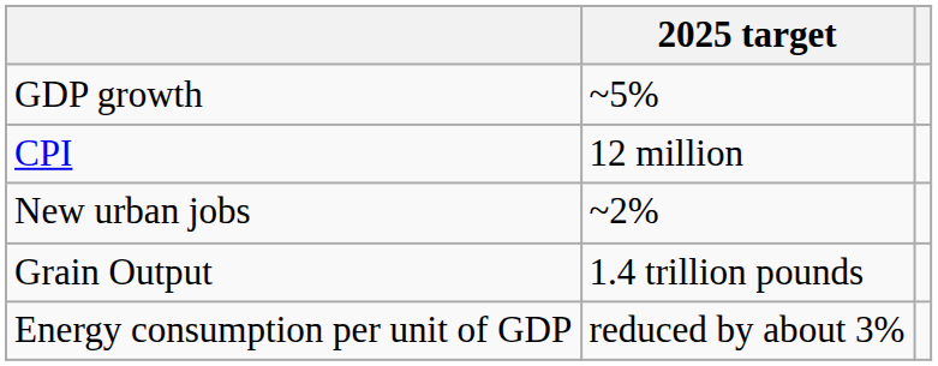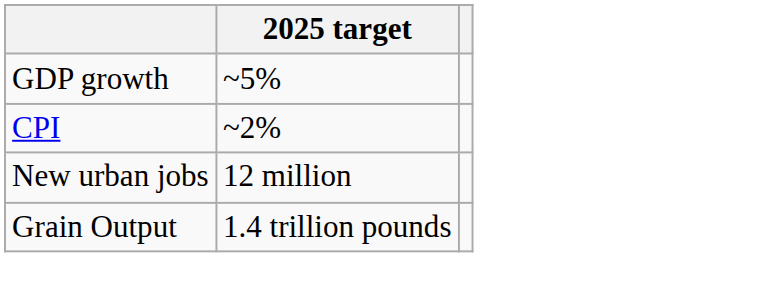 <table class="wikitable">
 <tr>
 <th></th>
 <th>2025 target</th>
 <th></th>
 </tr>
 <tr>
 <td>GDP growth</td>
 <td>~5%</td>
 <td></td>
 </tr>
 <tr>
 <td><a href='#'>CPI</a></td>
-<td>12 million</td>
+<td>~2%</td>
 <td></td>
 </tr>
 <tr>
 <td>New urban jobs</td>
-<td>~2%</td>
+<td>12 million</td>
 <td></td>
 </tr>
 <tr>
 <td>Grain Output</td>
 <td>1.4 trillion pounds</td>
 <td></td>
 </tr>
-<tr>
-<td>Energy consumption per unit of GDP</td>
-<td>reduced by about 3%</td>
-<td></td>
-</tr>
 </table>
